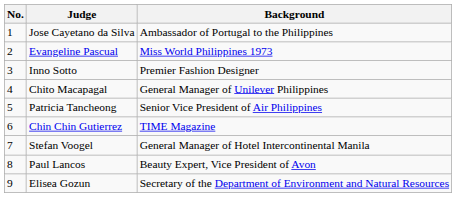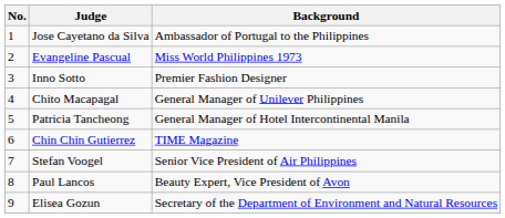 <table class="wikitable sortable" style="font-size:95%;">
 <tr>
 <th>No.</th>
 <th>Judge</th>
 <th>Background</th>
 </tr>
 <tr>
 <td>1</td>
 <td>Jose Cayetano da Silva</td>
 <td>Ambassador of Portugal to the Philippines</td>
 </tr>
 <tr>
 <td>2</td>
 <td><a href='#'>Evangeline Pascual</a></td>
 <td><a href='#'>Miss World Philippines 1973</a></td>
 </tr>
 <tr>
 <td>3</td>
 <td>Inno Sotto</td>
 <td>Premier Fashion Designer</td>
 </tr>
 <tr>
 <td>4</td>
 <td>Chito Macapagal</td>
 <td>General Manager of <a href='#'>Unilever</a> Philippines</td>
 </tr>
 <tr>
 <td>5</td>
 <td>Patricia Tancheong</td>
-<td>Senior Vice President of <a href='#'>Air Philippines</a></td>
+<td>General Manager of Hotel Intercontinental Manila</td>
 </tr>
 <tr>
 <td>6</td>
 <td><a href='#'>Chin Chin Gutierrez</a></td>
 <td><a href='#'>TIME Magazine</a> </td>
 </tr>
 <tr>
 <td>7</td>
 <td>Stefan Voogel</td>
-<td>General Manager of Hotel Intercontinental Manila</td>
+<td>Senior Vice President of <a href='#'>Air Philippines</a></td>
 </tr>
 <tr>
 <td>8</td>
 <td>Paul Lancos</td>
 <td>Beauty Expert, Vice President of <a href='#'>Avon</a></td>
 </tr>
 <tr>
 <td>9</td>
 <td>Elisea Gozun</td>
 <td>Secretary of the <a href='#'>Department of Environment and Natural Resources</a></td>
 </tr>
 </table>
